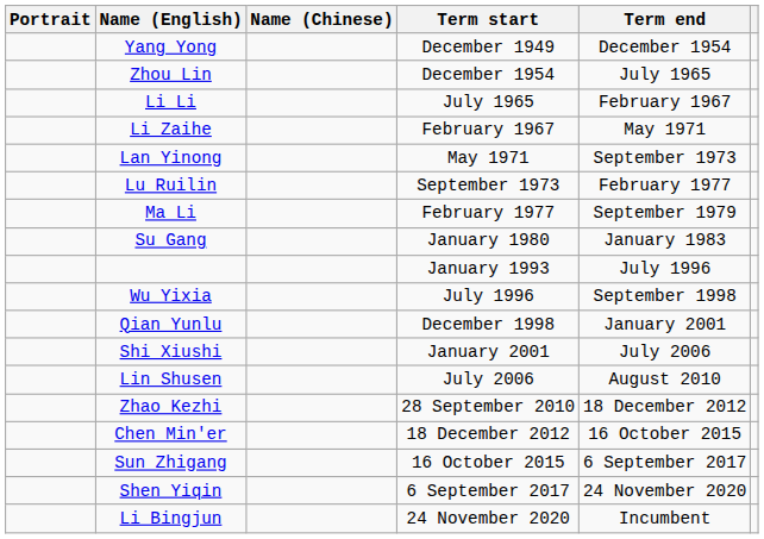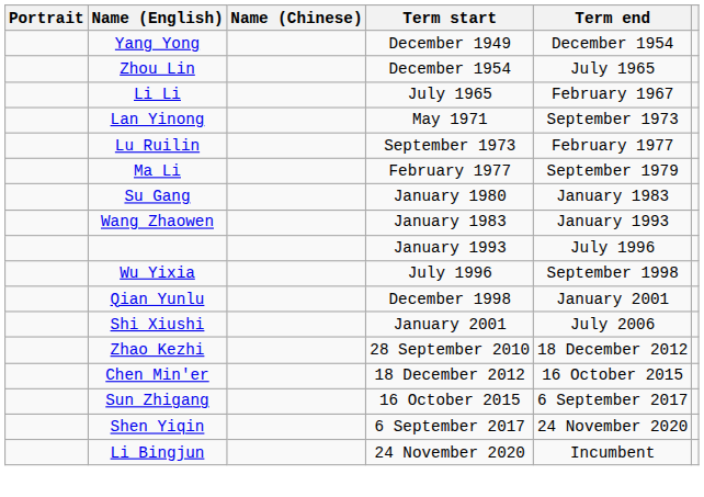 <table class="wikitable" style="text-align:center">
 <tr>
 <th>Portrait</th>
 <th>Name (English)</th>
 <th>Name (Chinese)</th>
 <th>Term start</th>
 <th>Term end</th>
 <th></th>
 </tr>
 <tr>
 <td></td>
 <td><a href='#'>Yang Yong</a></td>
 <td></td>
 <td>December 1949</td>
 <td>December 1954</td>
 <td></td>
 </tr>
 <tr>
 <td></td>
 <td><a href='#'>Zhou Lin</a></td>
 <td></td>
 <td>December 1954</td>
 <td>July 1965</td>
 <td></td>
 </tr>
 <tr>
 <td></td>
 <td><a href='#'>Li Li</a></td>
 <td></td>
 <td>July 1965</td>
 <td>February 1967</td>
-<td></td>
-</tr>
-<tr>
-<td></td>
-<td><a href='#'>Li Zaihe</a></td>
-<td></td>
-<td>February 1967</td>
-<td>May 1971</td>
 <td></td>
 </tr>
 <tr>
 <td></td>
 <td><a href='#'>Lan Yinong</a></td>
 <td></td>
 <td>May 1971</td>
 <td>September 1973</td>
 <td></td>
 </tr>
 <tr>
 <td></td>
 <td><a href='#'>Lu Ruilin</a></td>
 <td></td>
 <td>September 1973</td>
 <td>February 1977</td>
 <td></td>
 </tr>
 <tr>
 <td></td>
 <td><a href='#'>Ma Li</a></td>
 <td></td>
 <td>February 1977</td>
 <td>September 1979</td>
 <td></td>
 </tr>
 <tr>
 <td></td>
 <td><a href='#'>Su Gang</a></td>
 <td></td>
 <td>January 1980</td>
 <td>January 1983</td>
 <td></td>
 </tr>
 <tr>
 <td></td>
+<td><a href='#'>Wang Zhaowen</a></td>
+<td></td>
+<td>January 1983</td>
+<td>January 1993</td>
+<td></td>
+</tr>
+<tr>
+<td></td>
 <td></td>
 <td></td>
 <td>January 1993</td>
 <td>July 1996</td>
 <td></td>
 </tr>
 <tr>
 <td></td>
 <td><a href='#'>Wu Yixia</a></td>
 <td></td>
 <td>July 1996</td>
 <td>September 1998</td>
 <td></td>
 </tr>
 <tr>
 <td></td>
 <td><a href='#'>Qian Yunlu</a></td>
 <td></td>
 <td>December 1998</td>
 <td>January 2001</td>
 <td></td>
 </tr>
 <tr>
 <td></td>
 <td><a href='#'>Shi Xiushi</a></td>
 <td></td>
 <td>January 2001</td>
 <td>July 2006</td>
-<td></td>
-</tr>
-<tr>
-<td></td>
-<td><a href='#'>Lin Shusen</a></td>
-<td></td>
-<td>July 2006</td>
-<td>August 2010</td>
 <td></td>
 </tr>
 <tr>
 <td></td>
 <td><a href='#'>Zhao Kezhi</a></td>
 <td></td>
 <td>28 September 2010</td>
 <td>18 December 2012</td>
 <td></td>
 </tr>
 <tr>
 <td></td>
 <td><a href='#'>Chen Min'er</a></td>
 <td></td>
 <td>18 December 2012</td>
 <td>16 October 2015</td>
 <td></td>
 </tr>
 <tr>
 <td></td>
 <td><a href='#'>Sun Zhigang</a></td>
 <td></td>
 <td>16 October 2015</td>
 <td>6 September 2017</td>
 <td></td>
 </tr>
 <tr>
 <td></td>
 <td><a href='#'>Shen Yiqin</a></td>
 <td></td>
 <td>6 September 2017</td>
 <td>24 November 2020</td>
 <td></td>
 </tr>
 <tr>
 <td></td>
 <td><a href='#'>Li Bingjun</a></td>
 <td></td>
 <td>24 November 2020</td>
 <td>Incumbent</td>
 <td></td>
 </tr>
 </table>
